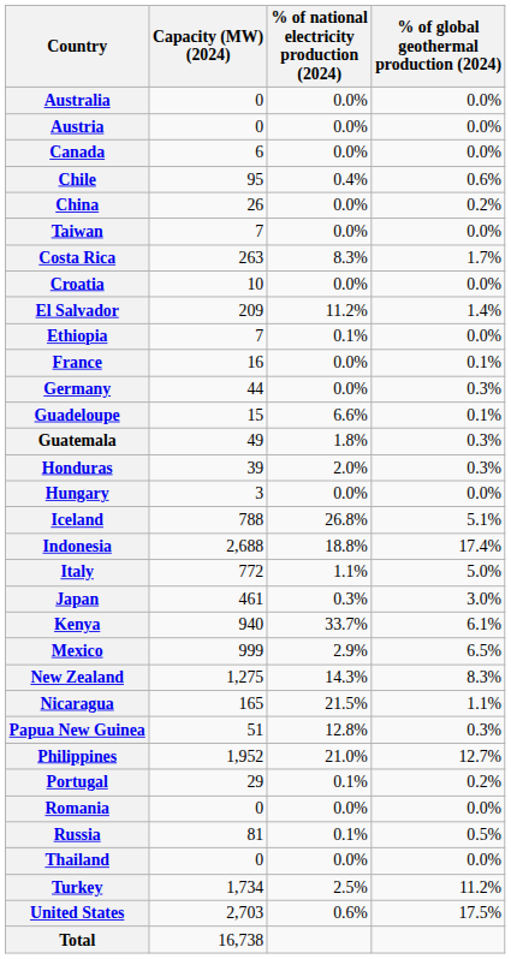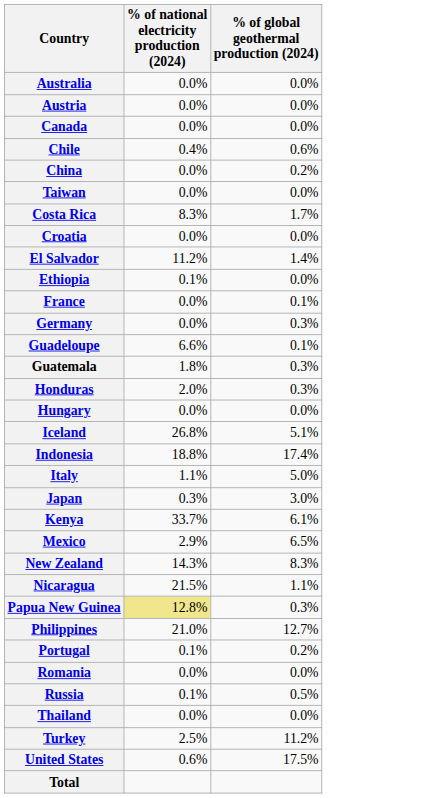 <table class="sortable wikitable" style="text-align:right;">
 <tr>
 <th scope="col">Country</th>
-<th scope="col">Capacity (MW) <br>(2024)</th>
 <th scope="col">% of national <br> electricity <br>production<br>(2024)</th>
 <th scope="col">% of global<br>geothermal <br>production (2024)</th>
 </tr>
 <tr>
 <th scope="row"><a href='#'>Australia</a></th>
-<td>0</td>
 <td>0.0%</td>
 <td>0.0%</td>
 </tr>
 <tr>
 <th scope="row"><a href='#'>Austria</a></th>
-<td>0</td>
 <td>0.0%</td>
 <td>0.0%</td>
 </tr>
 <tr>
 <th scope="row"><a href='#'>Canada</a></th>
-<td>6</td>
 <td>0.0%</td>
 <td>0.0%</td>
 </tr>
 <tr>
 <th scope="row"><a href='#'>Chile</a></th>
-<td>95</td>
 <td>0.4%</td>
 <td>0.6%</td>
 </tr>
 <tr>
 <th scope="row"><a href='#'>China</a></th>
-<td>26</td>
 <td>0.0%</td>
 <td>0.2%</td>
 </tr>
 <tr>
 <th scope="row"><a href='#'>Taiwan</a></th>
-<td>7</td>
 <td>0.0%</td>
 <td>0.0%</td>
 </tr>
 <tr>
 <th scope="row"><a href='#'>Costa Rica</a></th>
-<td>263</td>
 <td>8.3%</td>
 <td>1.7%</td>
 </tr>
 <tr>
 <th scope="row"><a href='#'>Croatia</a></th>
-<td>10</td>
 <td>0.0%</td>
 <td>0.0%</td>
 </tr>
 <tr>
 <th scope="row"><a href='#'>El Salvador</a></th>
-<td>209</td>
 <td>11.2%</td>
 <td>1.4%</td>
 </tr>
 <tr>
 <th scope="row"><a href='#'>Ethiopia</a></th>
-<td>7</td>
 <td>0.1%</td>
 <td>0.0%</td>
 </tr>
 <tr>
 <th scope="row"><a href='#'>France</a></th>
-<td>16</td>
 <td>0.0%</td>
 <td>0.1%</td>
 </tr>
 <tr>
 <th scope="row"><a href='#'>Germany</a></th>
-<td>44</td>
 <td>0.0%</td>
 <td>0.3%</td>
 </tr>
 <tr>
 <th scope="row"><a href='#'>Guadeloupe</a></th>
-<td>15</td>
 <td>6.6%</td>
 <td>0.1%</td>
 </tr>
 <tr>
 <th scope="row">Guatemala</th>
-<td>49</td>
 <td>1.8%</td>
 <td>0.3%</td>
 </tr>
 <tr>
 <th scope="row"><a href='#'>Honduras</a></th>
-<td>39</td>
 <td>2.0%</td>
 <td>0.3%</td>
 </tr>
 <tr>
 <th scope="row"><a href='#'>Hungary</a></th>
-<td>3</td>
 <td>0.0%</td>
 <td>0.0%</td>
 </tr>
 <tr>
 <th scope="row"><a href='#'>Iceland</a></th>
-<td>788</td>
 <td>26.8%</td>
 <td>5.1%</td>
 </tr>
 <tr>
 <th scope="row"><a href='#'>Indonesia</a></th>
-<td>2,688</td>
 <td>18.8%</td>
 <td>17.4%</td>
 </tr>
 <tr>
 <th scope="row"><a href='#'>Italy</a></th>
-<td>772</td>
 <td>1.1%</td>
 <td>5.0%</td>
 </tr>
 <tr>
 <th scope="row"><a href='#'>Japan</a></th>
-<td>461</td>
 <td>0.3%</td>
 <td>3.0%</td>
 </tr>
 <tr>
 <th scope="row"><a href='#'>Kenya</a></th>
-<td>940</td>
 <td>33.7%</td>
 <td>6.1%</td>
 </tr>
 <tr>
 <th scope="row"><a href='#'>Mexico</a></th>
-<td>999</td>
 <td>2.9%</td>
 <td>6.5%</td>
 </tr>
 <tr>
 <th scope="row"><a href='#'>New Zealand</a></th>
-<td>1,275</td>
 <td>14.3%</td>
 <td>8.3%</td>
 </tr>
 <tr>
 <th scope="row"><a href='#'>Nicaragua</a></th>
-<td>165</td>
 <td>21.5%</td>
 <td>1.1%</td>
 </tr>
 <tr>
 <th scope="row"><a href='#'>Papua New Guinea</a></th>
-<td>51</td>
-<td>12.8%</td>
+<td style="background: khaki;">12.8%</td>
 <td>0.3%</td>
 </tr>
 <tr>
 <th scope="row"><a href='#'>Philippines</a></th>
-<td>1,952</td>
 <td>21.0%</td>
 <td>12.7%</td>
 </tr>
 <tr>
 <th scope="row"><a href='#'>Portugal</a></th>
-<td>29</td>
 <td>0.1%</td>
 <td>0.2%</td>
 </tr>
 <tr class="sortbottom">
 <th scope="row"><a href='#'>Romania</a></th>
-<td>0</td>
 <td>0.0%</td>
 <td>0.0%</td>
 </tr>
 <tr>
 <th><a href='#'>Russia</a></th>
-<td>81</td>
 <td>0.1%</td>
 <td>0.5%</td>
 </tr>
 <tr>
 <th><a href='#'>Thailand</a></th>
-<td>0</td>
 <td>0.0%</td>
 <td>0.0%</td>
 </tr>
 <tr>
 <th><a href='#'>Turkey</a></th>
-<td>1,734</td>
 <td>2.5%</td>
 <td>11.2%</td>
 </tr>
 <tr>
 <th><a href='#'>United States</a></th>
-<td>2,703</td>
 <td>0.6%</td>
 <td>17.5%</td>
 </tr>
 <tr>
 <th><strong>Total</strong></th>
-<td>16,738</td>
 <td></td>
 <td></td>
 </tr>
 </table>
